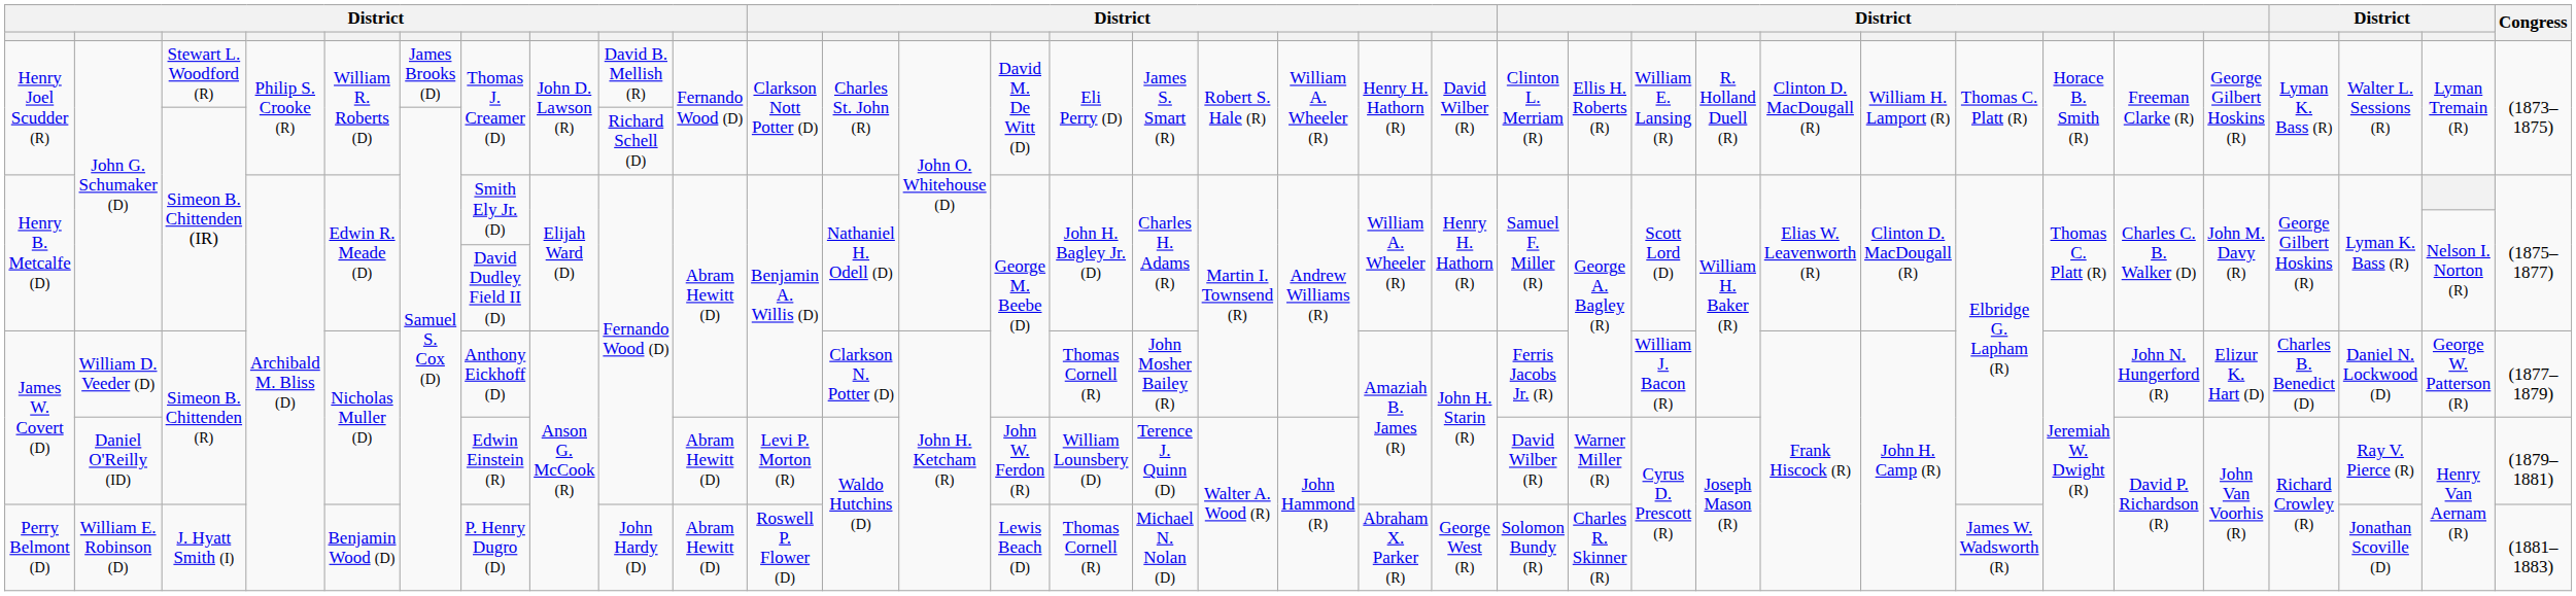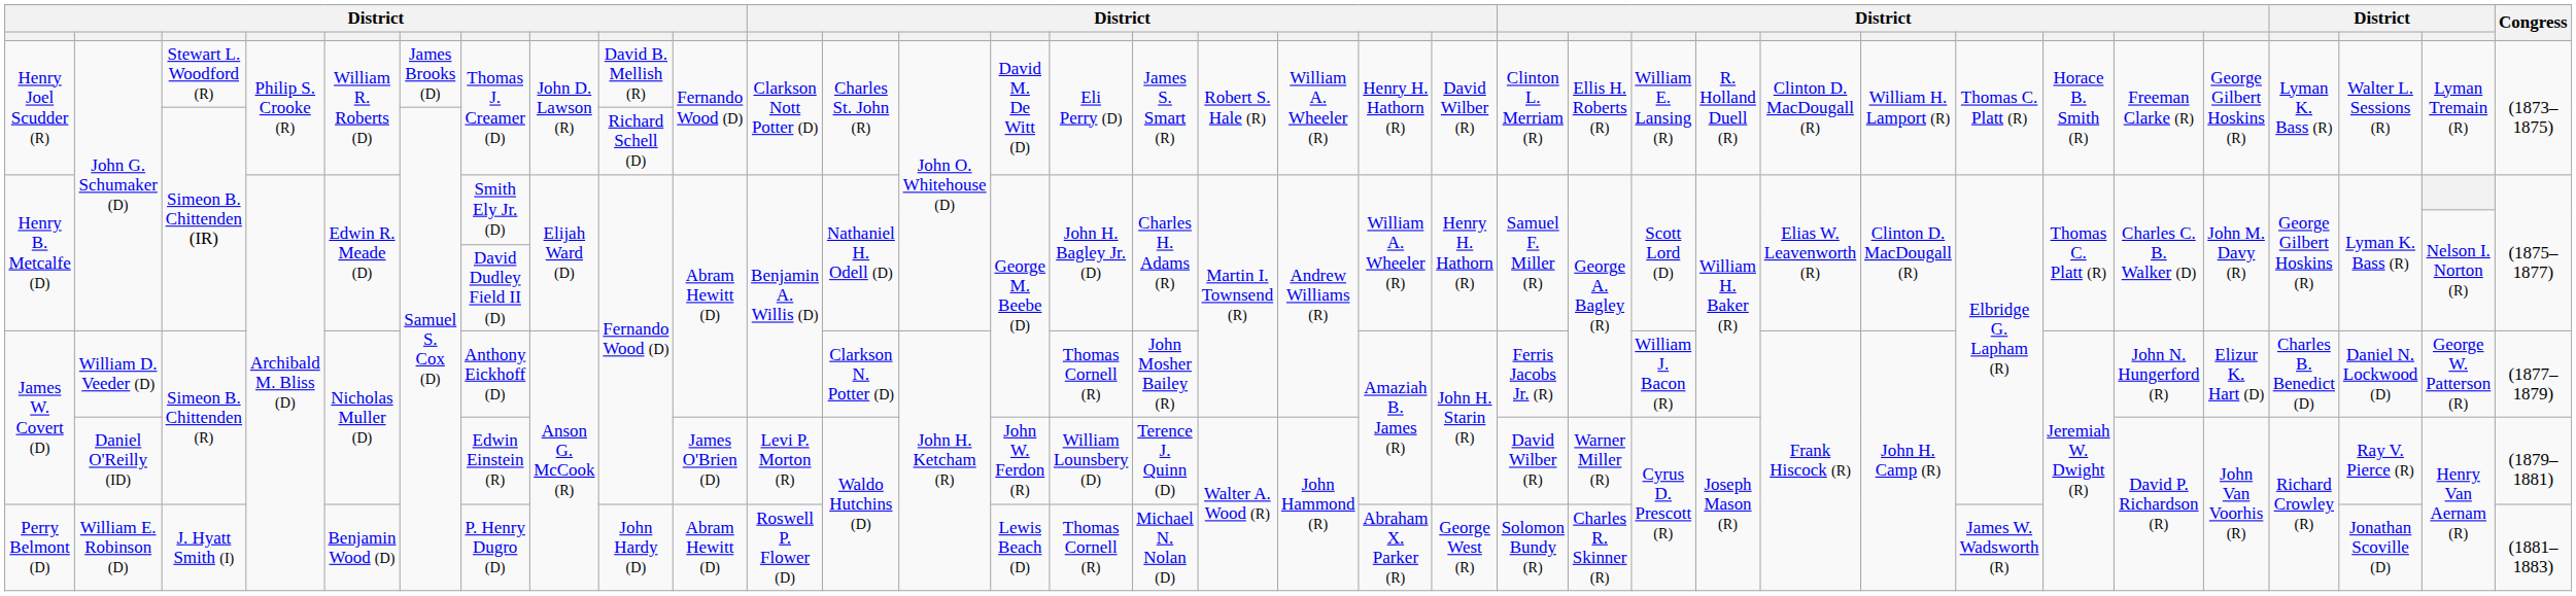 <table class=wikitable style="text-align:center">
 <tr>
 <th colspan=10>District</th>
 <th colspan=10>District</th>
 <th colspan=10>District</th>
 <th colspan=3>District</th>
 <th rowspan=2>Congress</th>
 </tr>
 <tr>
 <th></th>
 <th></th>
 <th></th>
 <th></th>
 <th></th>
 <th></th>
 <th></th>
 <th></th>
 <th></th>
 <th></th>
 <th></th>
 <th></th>
 <th></th>
 <th></th>
 <th></th>
 <th></th>
 <th></th>
 <th></th>
 <th></th>
 <th></th>
 <th></th>
 <th></th>
 <th></th>
 <th></th>
 <th></th>
 <th></th>
 <th></th>
 <th></th>
 <th></th>
 <th></th>
 <th></th>
 <th></th>
 <th></th>
 </tr>
 <tr style="height:2em">
 <td rowspan=2 ><a href='#'>Henry Joel<br>Scudder</a> <small>(R)</small></td>
 <td rowspan=5 ><a href='#'>John G.<br>Schumaker</a><br><small>(D)</small></td>
 <td><a href='#'>Stewart L.<br>Woodford</a> <small>(R)</small></td>
 <td rowspan=2 ><a href='#'>Philip S.<br>Crooke</a><br><small>(R)</small></td>
 <td rowspan=2 ><a href='#'>William R.<br>Roberts</a><br><small>(D)</small></td>
 <td><a href='#'>James<br>Brooks</a> <small>(D)</small></td>
 <td rowspan=2 ><a href='#'>Thomas J.<br>Creamer</a> <small>(D)</small></td>
 <td rowspan=2 ><a href='#'>John D.<br>Lawson</a><br><small>(R)</small></td>
 <td><a href='#'>David B.<br>Mellish</a> <small>(R)</small></td>
 <td rowspan=2 ><a href='#'>Fernando<br>Wood</a> <small>(D)</small></td>
 <td rowspan=2 ><a href='#'>Clarkson<br>Nott<br>Potter</a> <small>(D)</small></td>
 <td rowspan=2 ><a href='#'>Charles<br>St. John</a> <small>(R)</small></td>
 <td rowspan=5 ><a href='#'>John O.<br>Whitehouse</a><br><small>(D)</small></td>
 <td rowspan=2 ><a href='#'>David M.<br>De Witt</a><br><small>(D)</small></td>
 <td rowspan=2 ><a href='#'>Eli<br>Perry</a> <small>(D)</small></td>
 <td rowspan=2 ><a href='#'>James S.<br>Smart</a> <small>(R)</small></td>
 <td rowspan=2 ><a href='#'>Robert S.<br>Hale</a> <small>(R)</small></td>
 <td rowspan=2 ><a href='#'>William A.<br>Wheeler</a><br><small>(R)</small></td>
 <td rowspan=2 ><a href='#'>Henry H.<br>Hathorn</a> <small>(R)</small></td>
 <td rowspan=2 ><a href='#'>David<br>Wilber</a> <small>(R)</small></td>
 <td rowspan=2 ><a href='#'>Clinton L.<br>Merriam</a> <small>(R)</small></td>
 <td rowspan=2 ><a href='#'>Ellis H.<br>Roberts</a> <small>(R)</small></td>
 <td rowspan=2 ><a href='#'>William E.<br>Lansing</a> <small>(R)</small></td>
 <td rowspan=2 ><a href='#'>R. Holland<br>Duell</a> <small>(R)</small></td>
 <td rowspan=2 ><a href='#'>Clinton D.<br>MacDougall</a><br><small>(R)</small></td>
 <td rowspan=2 ><a href='#'>William H.<br>Lamport</a> <small>(R)</small></td>
 <td rowspan=2 ><a href='#'>Thomas C.<br>Platt</a> <small>(R)</small></td>
 <td rowspan=2 ><a href='#'>Horace B.<br>Smith</a> <small>(R)</small></td>
 <td rowspan=2 ><a href='#'>Freeman<br>Clarke</a> <small>(R)</small></td>
 <td rowspan=2 ><a href='#'>George<br>Gilbert<br>Hoskins</a><br><small>(R)</small></td>
 <td rowspan=2 ><a href='#'>Lyman K.<br>Bass</a> <small>(R)</small></td>
 <td rowspan=2 ><a href='#'>Walter L.<br>Sessions</a> <small>(R)</small></td>
 <td rowspan=2 ><a href='#'>Lyman<br>Tremain</a> <small>(R)</small></td>
 <td rowspan=2><strong></strong><br>(1873–1875)</td>
 </tr>
 <tr style="height:2em">
 <td rowspan=4 ><a href='#'>Simeon B.<br>Chittenden</a><br>(IR)</td>
 <td rowspan=7 ><a href='#'>Samuel S.<br>Cox</a> <small>(D)</small></td>
 <td><a href='#'>Richard<br>Schell</a> <small>(D)</small></td>
 </tr>
 <tr style="height:2em">
 <td rowspan=3 ><a href='#'>Henry B.<br>Metcalfe</a> <small>(D)</small></td>
 <td rowspan=6 ><a href='#'>Archibald<br>M. Bliss</a><br><small>(D)</small></td>
 <td rowspan=3 ><a href='#'>Edwin R.<br>Meade</a> <small>(D)</small></td>
 <td rowspan=2 ><a href='#'>Smith<br>Ely Jr.</a> <small>(D)</small></td>
 <td rowspan=3 ><a href='#'>Elijah<br>Ward</a> <small>(D)</small></td>
 <td rowspan=5 ><a href='#'>Fernando<br>Wood</a> <small>(D)</small></td>
 <td rowspan=4 ><a href='#'>Abram<br>Hewitt</a> <small>(D)</small></td>
 <td rowspan=4 ><a href='#'>Benjamin<br>A.<br>Willis</a> <small>(D)</small></td>
 <td rowspan=3 ><a href='#'>Nathaniel<br>H.<br>Odell</a> <small>(D)</small></td>
 <td rowspan=4 ><a href='#'>George M.<br>Beebe</a> <small>(D)</small></td>
 <td rowspan=3 ><a href='#'>John H.<br>Bagley Jr.</a> <small>(D)</small></td>
 <td rowspan=3 ><a href='#'>Charles H.<br>Adams</a> <small>(R)</small></td>
 <td rowspan=4 ><a href='#'>Martin I.<br>Townsend</a><br><small>(R)</small></td>
 <td rowspan=4 ><a href='#'>Andrew<br>Williams</a><br><small>(R)</small></td>
 <td rowspan=3 ><a href='#'>William A.<br>Wheeler</a> <small>(R)</small></td>
 <td rowspan=3 ><a href='#'>Henry H.<br>Hathorn</a><br><small>(R)</small></td>
 <td rowspan=3 ><a href='#'>Samuel F.<br>Miller</a> <small>(R)</small></td>
 <td rowspan=4 ><a href='#'>George A.<br>Bagley</a> <small>(R)</small></td>
 <td rowspan=3 ><a href='#'>Scott<br>Lord</a> <small>(D)</small></td>
 <td rowspan=4 ><a href='#'>William H.<br>Baker</a> <small>(R)</small></td>
 <td rowspan=3 ><a href='#'>Elias W.<br>Leavenworth</a><br><small>(R)</small></td>
 <td rowspan=3 ><a href='#'>Clinton D.<br>MacDougall</a><br><small>(R)</small></td>
 <td rowspan=5 ><a href='#'>Elbridge G.<br>Lapham</a> <small>(R)</small></td>
 <td rowspan=3 ><a href='#'>Thomas C.<br>Platt</a> <small>(R)</small></td>
 <td rowspan=3 ><a href='#'>Charles C. B.<br>Walker</a> <small>(D)</small></td>
 <td rowspan=3 ><a href='#'>John M.<br>Davy</a> <small>(R)</small></td>
 <td rowspan=3 ><a href='#'>George<br>Gilbert<br>Hoskins</a> <small>(R)</small></td>
 <td rowspan=3 ><a href='#'>Lyman K.<br>Bass</a> <small>(R)</small></td>
 <th></th>
 <td rowspan=3><strong></strong><br>(1875–1877)</td>
 </tr>
 <tr style="height:2em">
 <td rowspan=2 ><a href='#'>Nelson I.<br>Norton</a> <small>(R)</small></td>
 </tr>
 <tr style="height:2em">
 <td><a href='#'>David Dudley<br>Field II</a> <small>(D)</small></td>
 </tr>
 <tr style="height:2em">
 <td rowspan=2 ><a href='#'>James W.<br>Covert</a> <small>(D)</small></td>
 <td><a href='#'>William D.<br>Veeder</a> <small>(D)</small></td>
 <td rowspan=2 ><a href='#'>Simeon B.<br>Chittenden</a> <small>(R)</small></td>
 <td rowspan=2 ><a href='#'>Nicholas<br>Muller</a> <small>(D)</small></td>
 <td><a href='#'>Anthony<br>Eickhoff</a> <small>(D)</small></td>
 <td rowspan=3 ><a href='#'>Anson G.<br>McCook</a> <small>(R)</small></td>
 <td><a href='#'>Clarkson N.<br>Potter</a> <small>(D)</small></td>
 <td rowspan=3 ><a href='#'>John H.<br>Ketcham</a> <small>(R)</small></td>
 <td><a href='#'>Thomas<br>Cornell</a> <small>(R)</small></td>
 <td><a href='#'>John Mosher<br>Bailey</a> <small>(R)</small></td>
 <td rowspan=2 ><a href='#'>Amaziah B.<br>James</a> <small>(R)</small></td>
 <td rowspan=2 ><a href='#'>John H.<br>Starin</a> <small>(R)</small></td>
 <td><a href='#'>Ferris<br>Jacobs Jr.</a> <small>(R)</small></td>
 <td><a href='#'>William J.<br>Bacon</a> <small>(R)</small></td>
 <td rowspan=3 ><a href='#'>Frank<br>Hiscock</a> <small>(R)</small></td>
 <td rowspan=3 ><a href='#'>John H.<br>Camp</a> <small>(R)</small></td>
 <td rowspan=3 ><a href='#'>Jeremiah W.<br>Dwight</a> <small>(R)</small></td>
 <td><a href='#'>John N.<br>Hungerford</a> <small>(R)</small></td>
 <td><a href='#'>Elizur K.<br>Hart</a> <small>(D)</small></td>
 <td><a href='#'>Charles B.<br>Benedict</a> <small>(D)</small></td>
 <td><a href='#'>Daniel N.<br>Lockwood</a> <small>(D)</small></td>
 <td><a href='#'>George W.<br>Patterson</a> <small>(R)</small></td>
 <td><strong></strong><br>(1877–1879)</td>
 </tr>
 <tr style="height:2em">
 <td><a href='#'>Daniel<br>O'Reilly</a> <small>(ID)</small></td>
 <td><a href='#'>Edwin<br>Einstein</a> <small>(R)</small></td>
-<td><a href='#'>Abram<br>Hewitt</a> <small>(D)</small></td>
+<td><a href='#'>James<br>O'Brien</a> <small>(D)</small></td>
 <td><a href='#'>Levi P.<br>Morton</a> <small>(R)</small></td>
 <td rowspan=2 ><a href='#'>Waldo<br>Hutchins</a> <small>(D)</small></td>
 <td><a href='#'>John W.<br>Ferdon</a> <small>(R)</small></td>
 <td><a href='#'>William<br>Lounsbery</a> <small>(D)</small></td>
 <td><a href='#'>Terence J.<br>Quinn</a> <small>(D)</small></td>
 <td rowspan=2 ><a href='#'>Walter A.<br>Wood</a> <small>(R)</small></td>
 <td rowspan=2 ><a href='#'>John<br>Hammond</a><br><small>(R)</small></td>
 <td><a href='#'>David<br>Wilber</a> <small>(R)</small></td>
 <td><a href='#'>Warner<br>Miller</a> <small>(R)</small></td>
 <td rowspan=2 ><a href='#'>Cyrus D.<br>Prescott</a><br><small>(R)</small></td>
 <td rowspan=2 ><a href='#'>Joseph<br>Mason</a><br><small>(R)</small></td>
 <td rowspan=2 ><a href='#'>David P.<br>Richardson</a><br><small>(R)</small></td>
 <td rowspan=2 ><a href='#'>John Van<br>Voorhis</a><br><small>(R)</small></td>
 <td rowspan=2 ><a href='#'>Richard<br>Crowley</a> <small>(R)</small></td>
 <td><a href='#'>Ray V.<br>Pierce</a> <small>(R)</small></td>
 <td rowspan=2 ><a href='#'>Henry Van<br>Aernam</a> <small>(R)</small></td>
 <td><strong></strong><br>(1879–1881)</td>
 </tr>
 <tr style="height:2em">
 <td><a href='#'>Perry<br>Belmont</a> <small>(D)</small></td>
 <td><a href='#'>William E.<br>Robinson</a> <small>(D)</small></td>
 <td><a href='#'>J. Hyatt<br>Smith</a> <small>(I)</small></td>
 <td><a href='#'>Benjamin<br>Wood</a> <small>(D)</small></td>
 <td><a href='#'>P. Henry<br>Dugro</a> <small>(D)</small></td>
 <td><a href='#'>John<br>Hardy</a> <small>(D)</small></td>
 <td><a href='#'>Abram<br>Hewitt</a> <small>(D)</small></td>
 <td><a href='#'>Roswell P.<br>Flower</a> <small>(D)</small></td>
 <td><a href='#'>Lewis<br>Beach</a> <small>(D)</small></td>
 <td><a href='#'>Thomas<br>Cornell</a> <small>(R)</small></td>
 <td><a href='#'>Michael N.<br>Nolan</a> <small>(D)</small></td>
 <td><a href='#'>Abraham X.<br>Parker</a> <small>(R)</small></td>
 <td><a href='#'>George<br>West</a> <small>(R)</small></td>
 <td><a href='#'>Solomon<br>Bundy</a> <small>(R)</small></td>
 <td><a href='#'>Charles R.<br>Skinner</a> <small>(R)</small></td>
 <td><a href='#'>James W.<br>Wadsworth</a> <small>(R)</small></td>
 <td><a href='#'>Jonathan<br>Scoville</a> <small>(D)</small></td>
 <td><strong></strong><br>(1881–1883)</td>
 </tr>
 </table>
